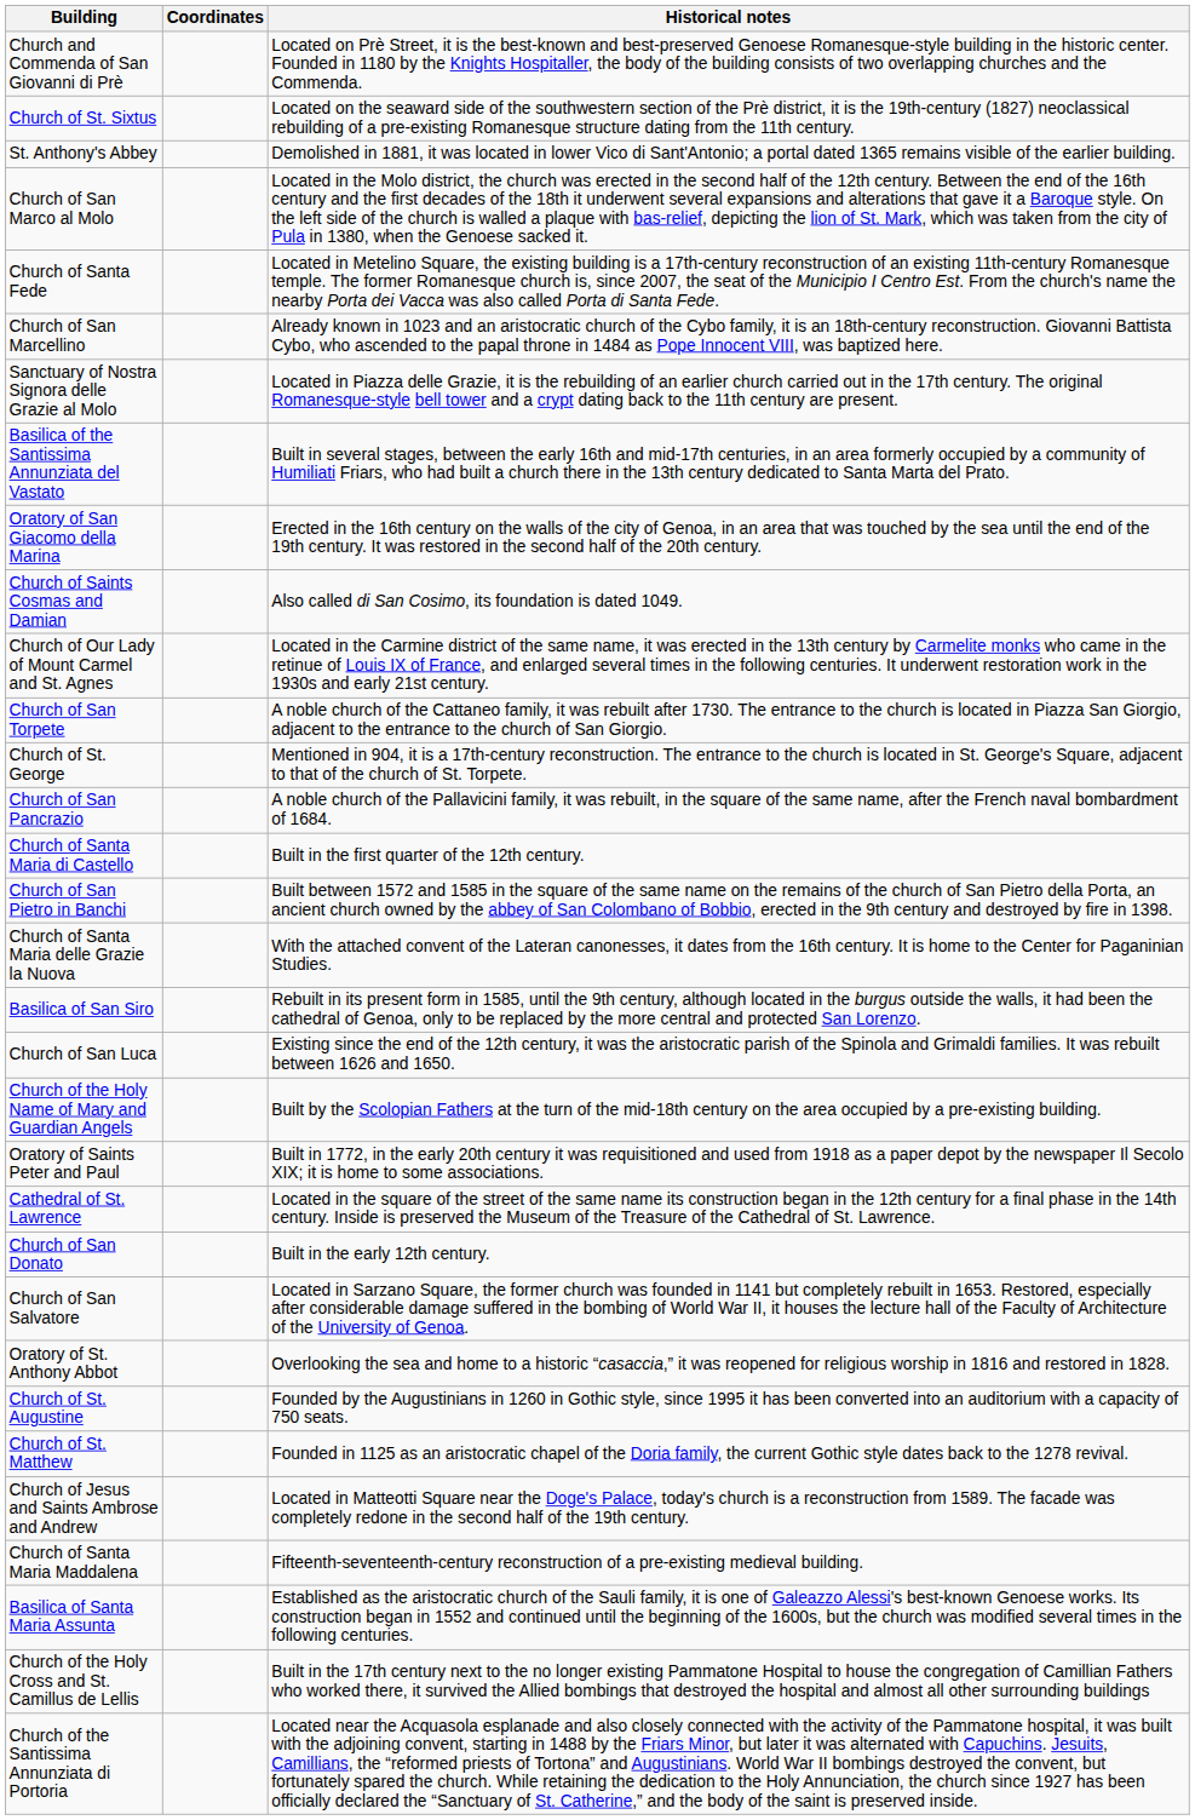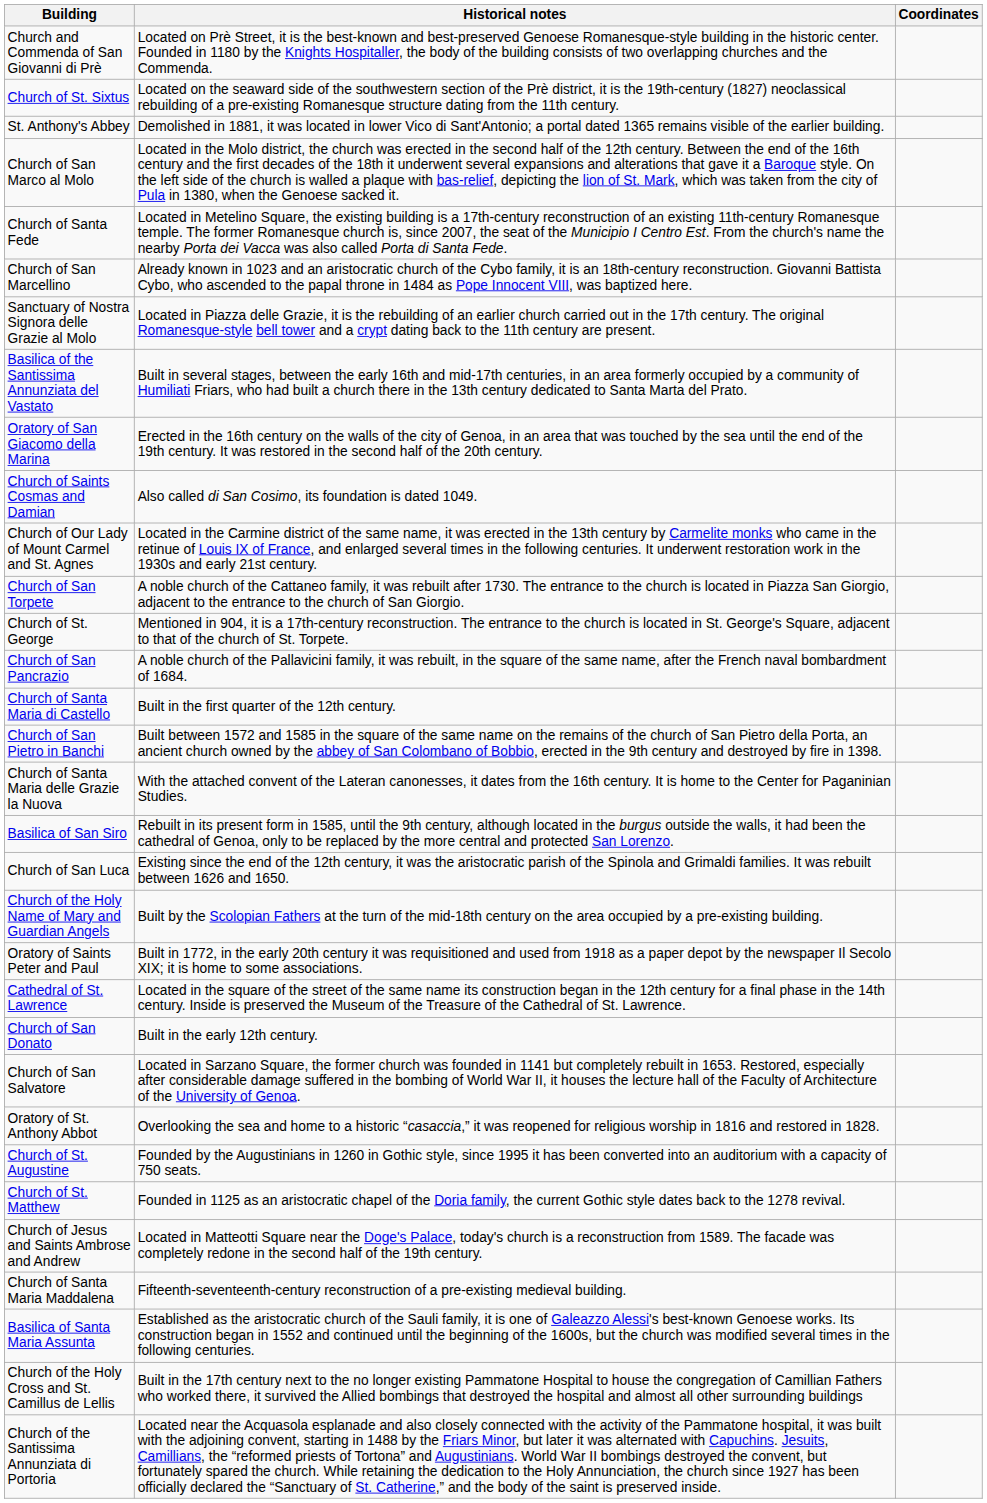 <table class="wikitable" style="width:90%">
 <tr>
 <th>Building</th>
+<th>Historical notes</th>
 <th>Coordinates</th>
-<th>Historical notes</th>
 </tr>
 <tr>
 <td>Church and Commenda of San Giovanni di Prè</td>
+<td>Located on Prè Street, it is the best-known and best-preserved Genoese Romanesque-style building in the historic center. Founded in 1180 by the <a href='#'>Knights Hospitaller</a>, the body of the building consists of two overlapping churches and the Commenda.</td>
 <td></td>
-<td>Located on Prè Street, it is the best-known and best-preserved Genoese Romanesque-style building in the historic center. Founded in 1180 by the <a href='#'>Knights Hospitaller</a>, the body of the building consists of two overlapping churches and the Commenda.</td>
 </tr>
 <tr>
 <td><a href='#'>Church of St. Sixtus</a></td>
+<td>Located on the seaward side of the southwestern section of the Prè district, it is the 19th-century (1827) neoclassical rebuilding of a pre-existing Romanesque structure dating from the 11th century.</td>
 <td></td>
-<td>Located on the seaward side of the southwestern section of the Prè district, it is the 19th-century (1827) neoclassical rebuilding of a pre-existing Romanesque structure dating from the 11th century.</td>
 </tr>
 <tr>
 <td>St. Anthony's Abbey</td>
+<td>Demolished in 1881, it was located in lower Vico di Sant'Antonio; a portal dated 1365 remains visible of the earlier building.</td>
 <td></td>
-<td>Demolished in 1881, it was located in lower Vico di Sant'Antonio; a portal dated 1365 remains visible of the earlier building.</td>
 </tr>
 <tr>
 <td>Church of San Marco al Molo</td>
+<td>Located in the Molo district, the church was erected in the second half of the 12th century. Between the end of the 16th century and the first decades of the 18th it underwent several expansions and alterations that gave it a <a href='#'>Baroque</a> style. On the left side of the church is walled a plaque with <a href='#'>bas-relief</a>, depicting the <a href='#'>lion of St. Mark</a>, which was taken from the city of <a href='#'>Pula</a> in 1380, when the Genoese sacked it.</td>
 <td></td>
-<td>Located in the Molo district, the church was erected in the second half of the 12th century. Between the end of the 16th century and the first decades of the 18th it underwent several expansions and alterations that gave it a <a href='#'>Baroque</a> style. On the left side of the church is walled a plaque with <a href='#'>bas-relief</a>, depicting the <a href='#'>lion of St. Mark</a>, which was taken from the city of <a href='#'>Pula</a> in 1380, when the Genoese sacked it.</td>
 </tr>
 <tr>
 <td>Church of Santa Fede</td>
+<td>Located in Metelino Square, the existing building is a 17th-century reconstruction of an existing 11th-century Romanesque temple. The former Romanesque church is, since 2007, the seat of the <em>Municipio I Centro Est</em>. From the church's name the nearby <em>Porta dei Vacca</em> was also called <em>Porta di Santa Fede</em>.</td>
 <td></td>
-<td>Located in Metelino Square, the existing building is a 17th-century reconstruction of an existing 11th-century Romanesque temple. The former Romanesque church is, since 2007, the seat of the <em>Municipio I Centro Est</em>. From the church's name the nearby <em>Porta dei Vacca</em> was also called <em>Porta di Santa Fede</em>.</td>
 </tr>
 <tr>
 <td>Church of San Marcellino</td>
+<td>Already known in 1023 and an aristocratic church of the Cybo family, it is an 18th-century reconstruction. Giovanni Battista Cybo, who ascended to the papal throne in 1484 as <a href='#'>Pope Innocent VIII</a>, was baptized here.</td>
 <td></td>
-<td>Already known in 1023 and an aristocratic church of the Cybo family, it is an 18th-century reconstruction. Giovanni Battista Cybo, who ascended to the papal throne in 1484 as <a href='#'>Pope Innocent VIII</a>, was baptized here.</td>
 </tr>
 <tr>
 <td>Sanctuary of Nostra Signora delle Grazie al Molo</td>
+<td>Located in Piazza delle Grazie, it is the rebuilding of an earlier church carried out in the 17th century. The original <a href='#'>Romanesque-style</a> <a href='#'>bell tower</a> and a <a href='#'>crypt</a> dating back to the 11th century are present.</td>
 <td></td>
-<td>Located in Piazza delle Grazie, it is the rebuilding of an earlier church carried out in the 17th century. The original <a href='#'>Romanesque-style</a> <a href='#'>bell tower</a> and a <a href='#'>crypt</a> dating back to the 11th century are present.</td>
 </tr>
 <tr>
 <td><a href='#'>Basilica of the Santissima Annunziata del Vastato</a></td>
+<td>Built in several stages, between the early 16th and mid-17th centuries, in an area formerly occupied by a community of <a href='#'>Humiliati</a> Friars, who had built a church there in the 13th century dedicated to Santa Marta del Prato.</td>
 <td></td>
-<td>Built in several stages, between the early 16th and mid-17th centuries, in an area formerly occupied by a community of <a href='#'>Humiliati</a> Friars, who had built a church there in the 13th century dedicated to Santa Marta del Prato.</td>
 </tr>
 <tr>
 <td><a href='#'>Oratory of San Giacomo della Marina</a></td>
+<td>Erected in the 16th century on the walls of the city of Genoa, in an area that was touched by the sea until the end of the 19th century. It was restored in the second half of the 20th century.</td>
 <td></td>
-<td>Erected in the 16th century on the walls of the city of Genoa, in an area that was touched by the sea until the end of the 19th century. It was restored in the second half of the 20th century.</td>
 </tr>
 <tr>
 <td><a href='#'>Church of Saints Cosmas and Damian</a></td>
+<td>Also called <em>di San Cosimo</em>, its foundation is dated 1049.</td>
 <td></td>
-<td>Also called <em>di San Cosimo</em>, its foundation is dated 1049.</td>
 </tr>
 <tr>
 <td>Church of Our Lady of Mount Carmel and St. Agnes</td>
+<td>Located in the Carmine district of the same name, it was erected in the 13th century by <a href='#'>Carmelite monks</a> who came in the retinue of <a href='#'>Louis IX of France</a>, and enlarged several times in the following centuries. It underwent restoration work in the 1930s and early 21st century.</td>
 <td></td>
-<td>Located in the Carmine district of the same name, it was erected in the 13th century by <a href='#'>Carmelite monks</a> who came in the retinue of <a href='#'>Louis IX of France</a>, and enlarged several times in the following centuries. It underwent restoration work in the 1930s and early 21st century.</td>
 </tr>
 <tr>
 <td><a href='#'>Church of San Torpete</a></td>
+<td>A noble church of the Cattaneo family, it was rebuilt after 1730. The entrance to the church is located in Piazza San Giorgio, adjacent to the entrance to the church of San Giorgio.</td>
 <td></td>
-<td>A noble church of the Cattaneo family, it was rebuilt after 1730. The entrance to the church is located in Piazza San Giorgio, adjacent to the entrance to the church of San Giorgio.</td>
 </tr>
 <tr>
 <td>Church of St. George</td>
+<td>Mentioned in 904, it is a 17th-century reconstruction. The entrance to the church is located in St. George's Square, adjacent to that of the church of St. Torpete.</td>
 <td></td>
-<td>Mentioned in 904, it is a 17th-century reconstruction. The entrance to the church is located in St. George's Square, adjacent to that of the church of St. Torpete.</td>
 </tr>
 <tr>
 <td><a href='#'>Church of San Pancrazio</a></td>
+<td>A noble church of the Pallavicini family, it was rebuilt, in the square of the same name, after the French naval bombardment of 1684.</td>
 <td></td>
-<td>A noble church of the Pallavicini family, it was rebuilt, in the square of the same name, after the French naval bombardment of 1684.</td>
 </tr>
 <tr>
 <td><a href='#'>Church of Santa Maria di Castello</a></td>
+<td>Built in the first quarter of the 12th century.</td>
 <td></td>
-<td>Built in the first quarter of the 12th century.</td>
 </tr>
 <tr>
 <td><a href='#'>Church of San Pietro in Banchi</a></td>
+<td>Built between 1572 and 1585 in the square of the same name on the remains of the church of San Pietro della Porta, an ancient church owned by the <a href='#'>abbey of San Colombano of Bobbio</a>, erected in the 9th century and destroyed by fire in 1398.</td>
 <td></td>
-<td>Built between 1572 and 1585 in the square of the same name on the remains of the church of San Pietro della Porta, an ancient church owned by the <a href='#'>abbey of San Colombano of Bobbio</a>, erected in the 9th century and destroyed by fire in 1398.</td>
 </tr>
 <tr>
 <td>Church of Santa Maria delle Grazie la Nuova</td>
+<td>With the attached convent of the Lateran canonesses, it dates from the 16th century. It is home to the Center for Paganinian Studies.</td>
 <td></td>
-<td>With the attached convent of the Lateran canonesses, it dates from the 16th century. It is home to the Center for Paganinian Studies.</td>
 </tr>
 <tr>
 <td><a href='#'>Basilica of San Siro</a></td>
+<td>Rebuilt in its present form in 1585, until the 9th century, although located in the <em>burgus</em> outside the walls, it had been the cathedral of Genoa, only to be replaced by the more central and protected <a href='#'>San Lorenzo</a>.</td>
 <td></td>
-<td>Rebuilt in its present form in 1585, until the 9th century, although located in the <em>burgus</em> outside the walls, it had been the cathedral of Genoa, only to be replaced by the more central and protected <a href='#'>San Lorenzo</a>.</td>
 </tr>
 <tr>
 <td>Church of San Luca</td>
+<td>Existing since the end of the 12th century, it was the aristocratic parish of the Spinola and Grimaldi families. It was rebuilt between 1626 and 1650.</td>
 <td></td>
-<td>Existing since the end of the 12th century, it was the aristocratic parish of the Spinola and Grimaldi families. It was rebuilt between 1626 and 1650.</td>
 </tr>
 <tr>
 <td><a href='#'>Church of the Holy Name of Mary and Guardian Angels</a></td>
+<td>Built by the <a href='#'>Scolopian Fathers</a> at the turn of the mid-18th century on the area occupied by a pre-existing building.</td>
 <td></td>
-<td>Built by the <a href='#'>Scolopian Fathers</a> at the turn of the mid-18th century on the area occupied by a pre-existing building.</td>
 </tr>
 <tr>
 <td>Oratory of Saints Peter and Paul</td>
+<td>Built in 1772, in the early 20th century it was requisitioned and used from 1918 as a paper depot by the newspaper Il Secolo XIX; it is home to some associations.</td>
 <td></td>
-<td>Built in 1772, in the early 20th century it was requisitioned and used from 1918 as a paper depot by the newspaper Il Secolo XIX; it is home to some associations.</td>
 </tr>
 <tr>
 <td><a href='#'>Cathedral of St. Lawrence</a></td>
+<td>Located in the square of the street of the same name its construction began in the 12th century for a final phase in the 14th century. Inside is preserved the Museum of the Treasure of the Cathedral of St. Lawrence.</td>
 <td></td>
-<td>Located in the square of the street of the same name its construction began in the 12th century for a final phase in the 14th century. Inside is preserved the Museum of the Treasure of the Cathedral of St. Lawrence.</td>
 </tr>
 <tr>
 <td><a href='#'>Church of San Donato</a></td>
+<td>Built in the early 12th century.</td>
 <td></td>
-<td>Built in the early 12th century.</td>
 </tr>
 <tr>
 <td>Church of San Salvatore</td>
+<td>Located in Sarzano Square, the former church was founded in 1141 but completely rebuilt in 1653. Restored, especially after considerable damage suffered in the bombing of World War II, it houses the lecture hall of the Faculty of Architecture of the <a href='#'>University of Genoa</a>.</td>
 <td></td>
-<td>Located in Sarzano Square, the former church was founded in 1141 but completely rebuilt in 1653. Restored, especially after considerable damage suffered in the bombing of World War II, it houses the lecture hall of the Faculty of Architecture of the <a href='#'>University of Genoa</a>.</td>
 </tr>
 <tr>
 <td>Oratory of St. Anthony Abbot</td>
+<td>Overlooking the sea and home to a historic “<em>casaccia</em>,” it was reopened for religious worship in 1816 and restored in 1828.</td>
 <td></td>
-<td>Overlooking the sea and home to a historic “<em>casaccia</em>,” it was reopened for religious worship in 1816 and restored in 1828.</td>
 </tr>
 <tr>
 <td><a href='#'>Church of St. Augustine</a></td>
+<td>Founded by the Augustinians in 1260 in Gothic style, since 1995 it has been converted into an auditorium with a capacity of 750 seats.</td>
 <td></td>
-<td>Founded by the Augustinians in 1260 in Gothic style, since 1995 it has been converted into an auditorium with a capacity of 750 seats.</td>
 </tr>
 <tr>
 <td><a href='#'>Church of St. Matthew</a></td>
+<td>Founded in 1125 as an aristocratic chapel of the <a href='#'>Doria family</a>, the current Gothic style dates back to the 1278 revival.</td>
 <td></td>
-<td>Founded in 1125 as an aristocratic chapel of the <a href='#'>Doria family</a>, the current Gothic style dates back to the 1278 revival.</td>
 </tr>
 <tr>
 <td>Church of Jesus and Saints Ambrose and Andrew</td>
+<td>Located in Matteotti Square near the <a href='#'>Doge's Palace</a>, today's church is a reconstruction from 1589. The facade was completely redone in the second half of the 19th century.</td>
 <td></td>
-<td>Located in Matteotti Square near the <a href='#'>Doge's Palace</a>, today's church is a reconstruction from 1589. The facade was completely redone in the second half of the 19th century.</td>
 </tr>
 <tr>
 <td>Church of Santa Maria Maddalena</td>
+<td>Fifteenth-seventeenth-century reconstruction of a pre-existing medieval building.</td>
 <td></td>
-<td>Fifteenth-seventeenth-century reconstruction of a pre-existing medieval building.</td>
 </tr>
 <tr>
 <td><a href='#'>Basilica of Santa Maria Assunta</a></td>
+<td>Established as the aristocratic church of the Sauli family, it is one of <a href='#'>Galeazzo Alessi</a>'s best-known Genoese works. Its construction began in 1552 and continued until the beginning of the 1600s, but the church was modified several times in the following centuries.</td>
 <td></td>
-<td>Established as the aristocratic church of the Sauli family, it is one of <a href='#'>Galeazzo Alessi</a>'s best-known Genoese works. Its construction began in 1552 and continued until the beginning of the 1600s, but the church was modified several times in the following centuries.</td>
 </tr>
 <tr>
 <td>Church of the Holy Cross and St. Camillus de Lellis</td>
+<td>Built in the 17th century next to the no longer existing Pammatone Hospital to house the congregation of Camillian Fathers who worked there, it survived the Allied bombings that destroyed the hospital and almost all other surrounding buildings</td>
 <td></td>
-<td>Built in the 17th century next to the no longer existing Pammatone Hospital to house the congregation of Camillian Fathers who worked there, it survived the Allied bombings that destroyed the hospital and almost all other surrounding buildings</td>
 </tr>
 <tr>
 <td>Church of the Santissima Annunziata di Portoria</td>
+<td>Located near the Acquasola esplanade and also closely connected with the activity of the Pammatone hospital, it was built with the adjoining convent, starting in 1488 by the <a href='#'>Friars Minor</a>, but later it was alternated with <a href='#'>Capuchins</a>. <a href='#'>Jesuits</a>, <a href='#'>Camillians</a>, the “reformed priests of Tortona” and <a href='#'>Augustinians</a>. World War II bombings destroyed the convent, but fortunately spared the church. While retaining the dedication to the Holy Annunciation, the church since 1927 has been officially declared the “Sanctuary of <a href='#'>St. Catherine</a>,” and the body of the saint is preserved inside.</td>
 <td></td>
-<td>Located near the Acquasola esplanade and also closely connected with the activity of the Pammatone hospital, it was built with the adjoining convent, starting in 1488 by the <a href='#'>Friars Minor</a>, but later it was alternated with <a href='#'>Capuchins</a>. <a href='#'>Jesuits</a>, <a href='#'>Camillians</a>, the “reformed priests of Tortona” and <a href='#'>Augustinians</a>. World War II bombings destroyed the convent, but fortunately spared the church. While retaining the dedication to the Holy Annunciation, the church since 1927 has been officially declared the “Sanctuary of <a href='#'>St. Catherine</a>,” and the body of the saint is preserved inside.</td>
 </tr>
 </table>
